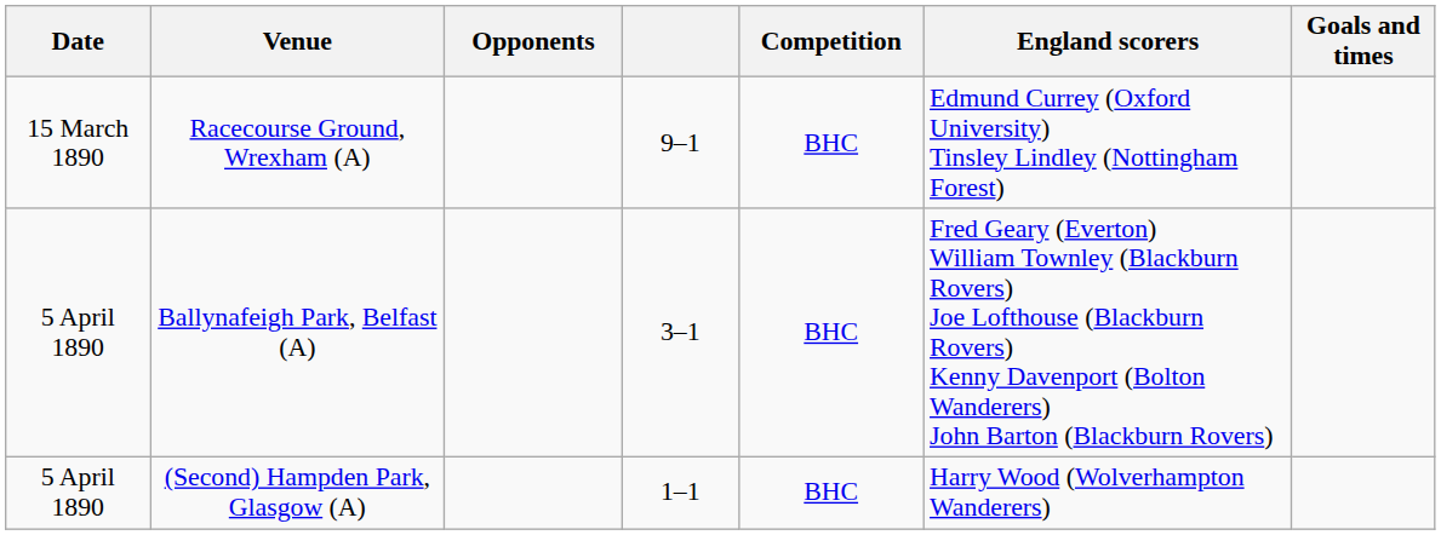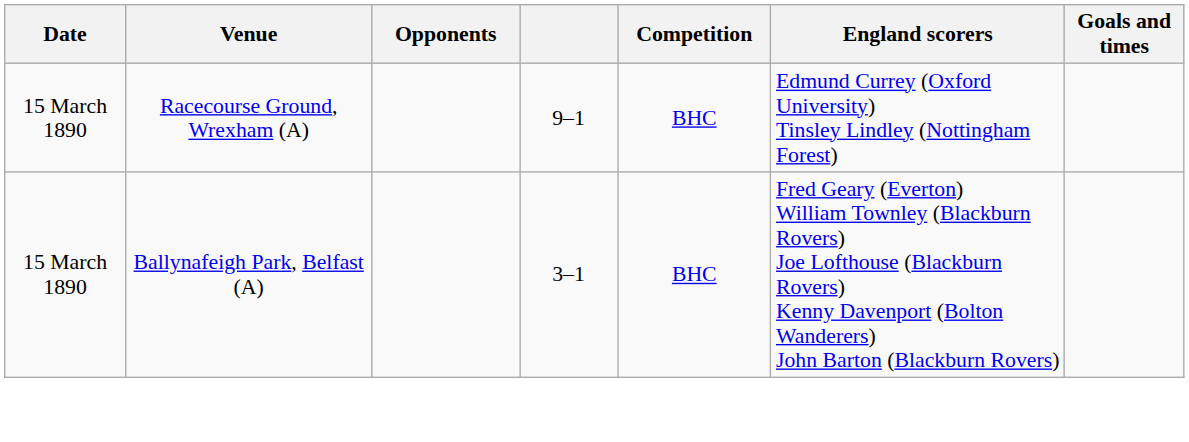 <table class="wikitable" style="text-align: center;">
 <tr>
 <th width=110>Date</th>
 <th width=240>Venue</th>
 <th width=120>Opponents</th>
 <th width=100></th>
 <th width=120>Competition</th>
 <th width=300>England scorers</th>
 <th width=110>Goals and times</th>
 </tr>
 <tr>
 <td>15 March 1890</td>
 <td><a href='#'>Racecourse Ground</a>, <a href='#'>Wrexham</a> (A)</td>
 <td></td>
 <td>9–1</td>
 <td><a href='#'>BHC</a></td>
 <td align=left><a href='#'>Edmund Currey</a> (<a href='#'>Oxford University</a>)<br><a href='#'>Tinsley Lindley</a> (<a href='#'>Nottingham Forest</a>)</td>
 <td align=left>  <br></td>
 </tr>
 <tr>
-<td>5 April 1890</td>
+<td>15 March 1890</td>
 <td><a href='#'>Ballynafeigh Park</a>, <a href='#'>Belfast</a> (A)</td>
 <td></td>
 <td>3–1</td>
 <td><a href='#'>BHC</a></td>
 <td align=left><a href='#'>Fred Geary</a> (<a href='#'>Everton</a>)<br><a href='#'>William Townley</a> (<a href='#'>Blackburn Rovers</a>)<br><a href='#'>Joe Lofthouse</a> (<a href='#'>Blackburn Rovers</a>)<br><a href='#'>Kenny Davenport</a> (<a href='#'>Bolton Wanderers</a>)<br><a href='#'>John Barton</a> (<a href='#'>Blackburn Rovers</a>)</td>
 <td align=left>  <br> <br><br> <br></td>
 </tr>
-<tr>
-<td>5 April 1890</td>
-<td><a href='#'>(Second) Hampden Park</a>, <a href='#'>Glasgow</a> (A)</td>
-<td></td>
-<td>1–1</td>
-<td><a href='#'>BHC</a></td>
-<td align=left><a href='#'>Harry Wood</a> (<a href='#'>Wolverhampton Wanderers</a>)</td>
-<td align=left></td>
-</tr>
 </table>
